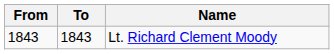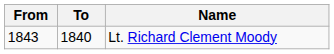 <table class="wikitable" style="width:60%">
 <tr>
 <th>From</th>
 <th>To</th>
 <th>Name</th>
 </tr>
 <tr>
 <td>1843</td>
-<td>1843</td>
+<td>1840</td>
 <td>Lt. <a href='#'>Richard Clement Moody</a></td>
 </tr>
 </table>
